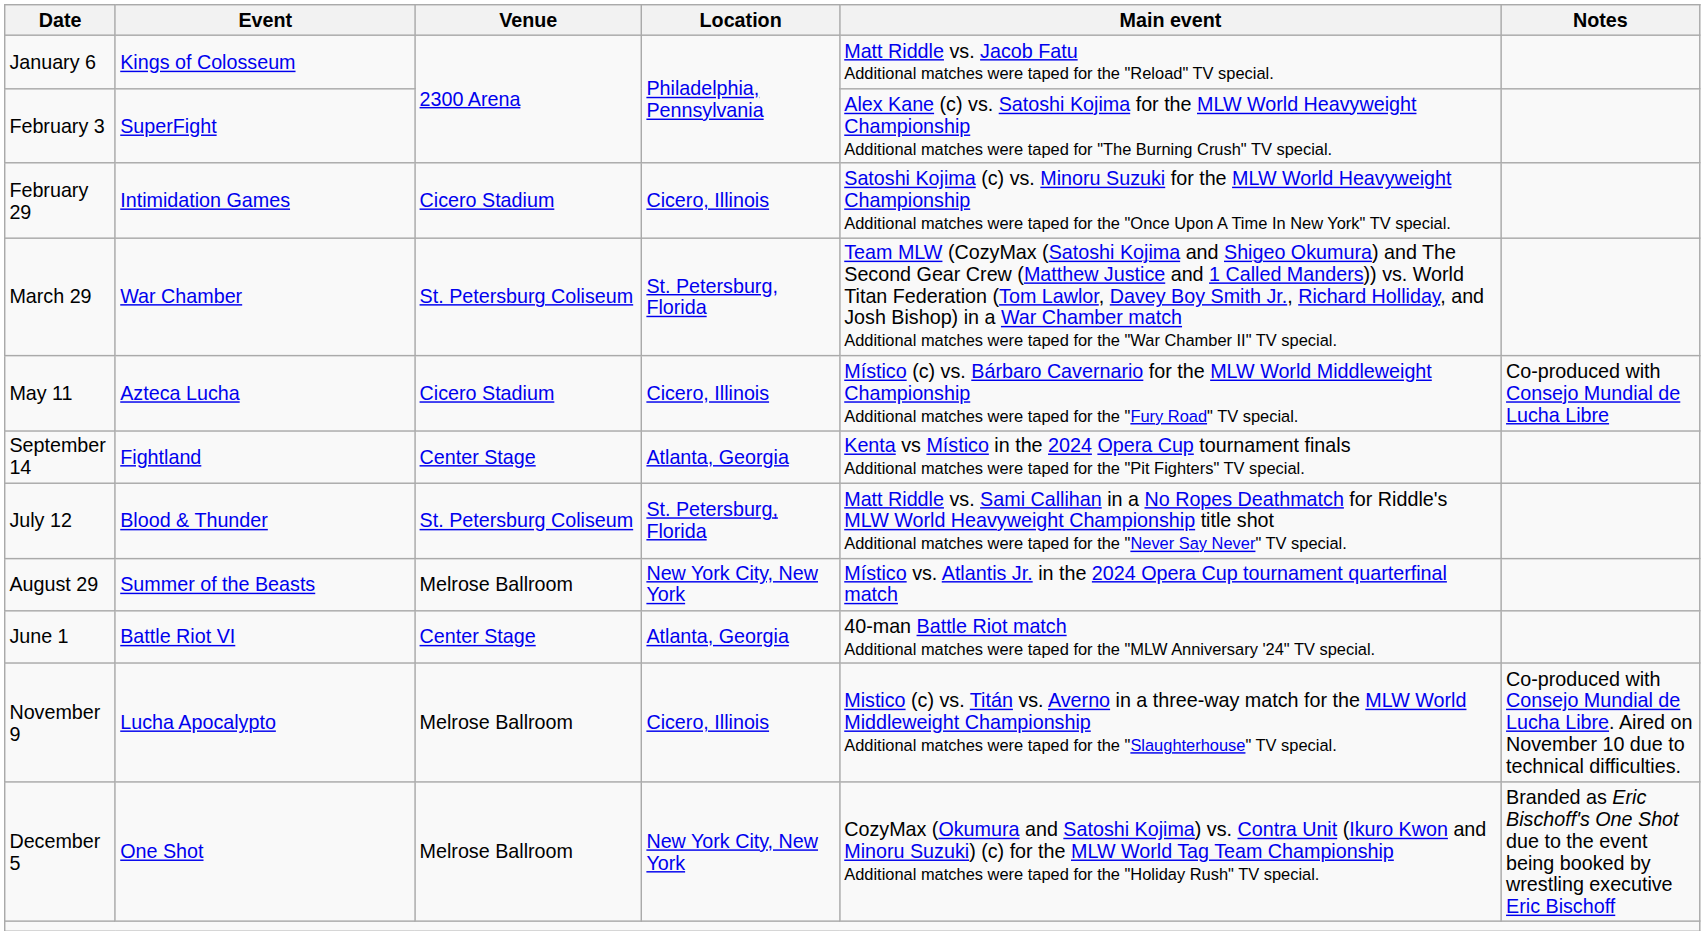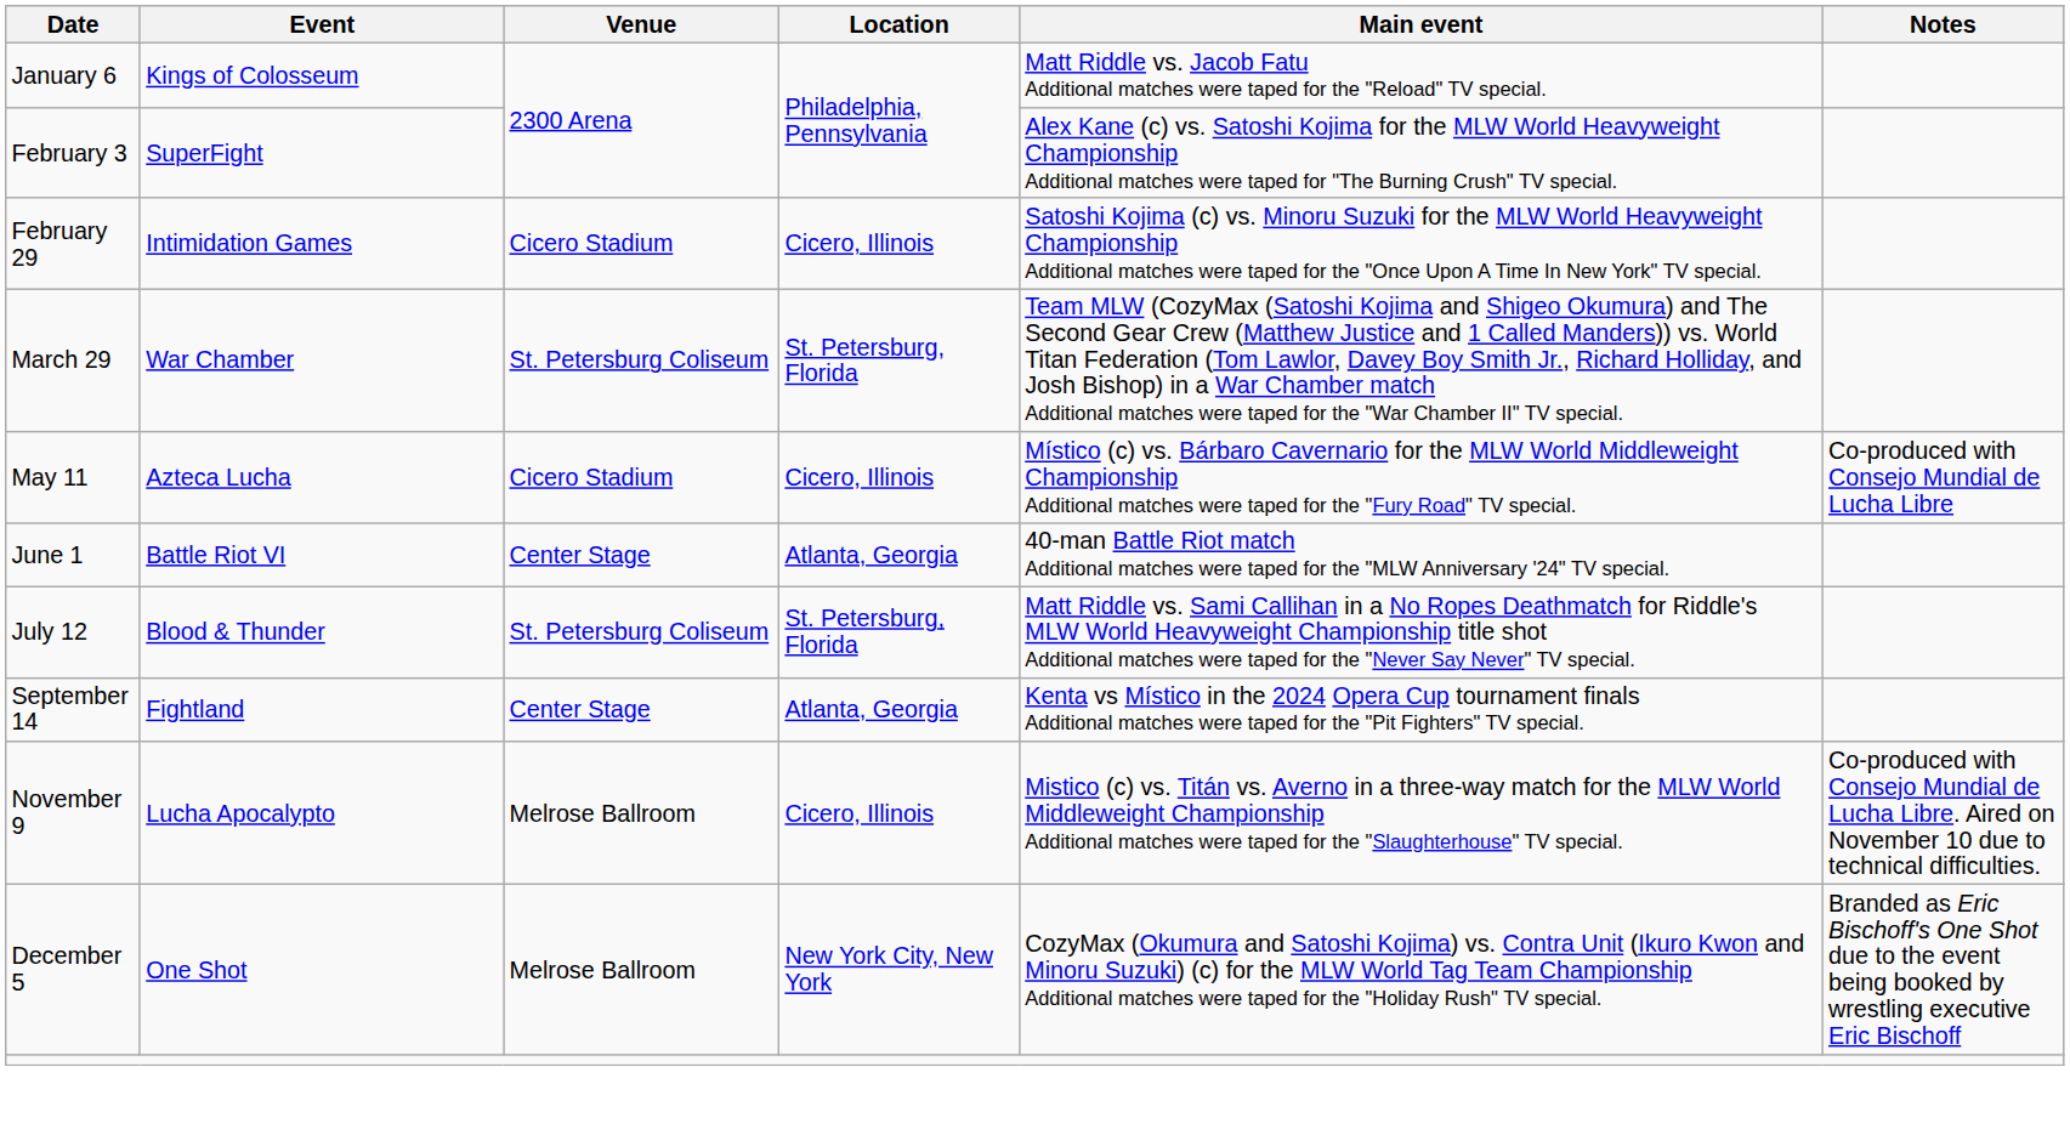 <table class="sortable wikitable succession-box" style="font-size:85%; font-size:85%">
 <tr>
 <th scope="col" width="70">Date</th>
 <th scope="col" width="200">Event</th>
 <th scope="col" width="150">Venue</th>
 <th scope="col" width="130">Location</th>
 <th scope="col" width="450">Main event</th>
 <th scope="col" width="130">Notes</th>
 </tr>
 <tr>
 <td>January 6</td>
 <td><a href='#'>Kings of Colosseum</a></td>
 <td rowspan="2"><a href='#'>2300 Arena</a></td>
 <td rowspan="2"><a href='#'>Philadelphia, Pennsylvania</a></td>
 <td><a href='#'>Matt Riddle</a> vs. <a href='#'>Jacob Fatu</a><br><small>Additional matches were taped for the "Reload" TV special.<br></small></td>
 <td></td>
 </tr>
 <tr>
 <td>February 3</td>
 <td><a href='#'>SuperFight</a></td>
 <td><a href='#'>Alex Kane</a> (c) vs. <a href='#'>Satoshi Kojima</a> for the <a href='#'>MLW World Heavyweight Championship</a><br><small>Additional matches were taped for "The Burning Crush" TV special.<br></small></td>
 <td></td>
 </tr>
 <tr>
 <td>February 29</td>
 <td><a href='#'>Intimidation Games</a></td>
 <td><a href='#'>Cicero Stadium</a></td>
 <td><a href='#'>Cicero, Illinois</a></td>
 <td><a href='#'>Satoshi Kojima</a> (c) vs. <a href='#'>Minoru Suzuki</a> for the <a href='#'>MLW World Heavyweight Championship</a><br><small>Additional matches were taped for the "Once Upon A Time In New York" TV special.<br></small></td>
 <td></td>
 </tr>
 <tr>
 <td>March 29</td>
 <td><a href='#'>War Chamber</a></td>
 <td><a href='#'>St. Petersburg Coliseum</a></td>
 <td><a href='#'>St. Petersburg, Florida</a></td>
 <td><a href='#'>Team MLW</a> (CozyMax (<a href='#'>Satoshi Kojima</a> and <a href='#'>Shigeo Okumura</a>) and The Second Gear Crew (<a href='#'>Matthew Justice</a> and <a href='#'>1 Called Manders</a>)) vs. World Titan Federation (<a href='#'>Tom Lawlor</a>, <a href='#'>Davey Boy Smith Jr.</a>, <a href='#'>Richard Holliday</a>, and Josh Bishop) in a <a href='#'>War Chamber match</a><br><small>Additional matches were taped for the "War Chamber II" TV special.<br></small></td>
 </tr>
 <tr>
 <td>May 11</td>
 <td><a href='#'>Azteca Lucha</a></td>
 <td><a href='#'>Cicero Stadium</a></td>
 <td><a href='#'>Cicero, Illinois</a></td>
 <td><a href='#'>Místico</a> (c) vs. <a href='#'>Bárbaro Cavernario</a> for the <a href='#'>MLW World Middleweight Championship</a><br><small>Additional matches were taped for the "<a href='#'>Fury Road</a>" TV special.<br></small></td>
 <td>Co-produced with <a href='#'>Consejo Mundial de Lucha Libre</a></td>
 </tr>
 <tr>
-<td>September 14</td>
-<td><a href='#'>Fightland</a></td>
+<td>June 1</td>
+<td><a href='#'>Battle Riot VI</a></td>
 <td><a href='#'>Center Stage</a></td>
 <td><a href='#'>Atlanta, Georgia</a></td>
-<td><a href='#'>Kenta</a> vs <a href='#'>Místico</a> in the <a href='#'>2024</a> <a href='#'>Opera Cup</a> tournament finals<br><small>Additional matches were taped for the "Pit Fighters" TV special.<br></small></td>
+<td>40-man <a href='#'>Battle Riot match</a><br><small>Additional matches were taped for the "MLW Anniversary '24" TV special.<br></small></td>
 <td></td>
 </tr>
 <tr>
 <td>July 12</td>
 <td><a href='#'>Blood & Thunder</a></td>
 <td><a href='#'>St. Petersburg Coliseum</a></td>
 <td><a href='#'>St. Petersburg, Florida</a></td>
 <td><a href='#'>Matt Riddle</a> vs. <a href='#'>Sami Callihan</a> in a <a href='#'>No Ropes Deathmatch</a> for Riddle's <a href='#'>MLW World Heavyweight Championship</a> title shot<br><small>Additional matches were taped for the "<a href='#'>Never Say Never</a>" TV special.<br></small></td>
 <td></td>
 </tr>
 <tr>
-<td>August 29</td>
-<td><a href='#'>Summer of the Beasts</a></td>
-<td>Melrose Ballroom</td>
-<td><a href='#'>New York City, New York</a></td>
-<td><a href='#'>Místico</a> vs. <a href='#'>Atlantis Jr.</a> in the <a href='#'>2024 Opera Cup tournament quarterfinal match</a></td>
-<td></td>
-</tr>
-<tr>
-<td>June 1</td>
-<td><a href='#'>Battle Riot VI</a></td>
+<td>September 14</td>
+<td><a href='#'>Fightland</a></td>
 <td><a href='#'>Center Stage</a></td>
 <td><a href='#'>Atlanta, Georgia</a></td>
-<td>40-man <a href='#'>Battle Riot match</a><br><small>Additional matches were taped for the "MLW Anniversary '24" TV special.<br></small></td>
+<td><a href='#'>Kenta</a> vs <a href='#'>Místico</a> in the <a href='#'>2024</a> <a href='#'>Opera Cup</a> tournament finals<br><small>Additional matches were taped for the "Pit Fighters" TV special.<br></small></td>
 <td></td>
 </tr>
 <tr>
 <td>November 9<br></td>
 <td><a href='#'>Lucha Apocalypto</a></td>
 <td>Melrose Ballroom</td>
 <td><a href='#'>Cicero, Illinois</a></td>
 <td><a href='#'>Mistico</a> (c) vs. <a href='#'>Titán</a> vs. <a href='#'>Averno</a> in a three-way match for the <a href='#'>MLW World Middleweight Championship</a><br><small>Additional matches were taped for the "<a href='#'>Slaughterhouse</a>" TV special.<br></small></td>
 <td>Co-produced with <a href='#'>Consejo Mundial de Lucha Libre</a>. Aired on November 10 due to technical difficulties.</td>
 </tr>
 <tr>
 <td>December 5</td>
 <td><a href='#'>One Shot</a></td>
 <td>Melrose Ballroom</td>
 <td><a href='#'>New York City, New York</a></td>
 <td>CozyMax (<a href='#'>Okumura</a> and <a href='#'>Satoshi Kojima</a>) vs. <a href='#'>Contra Unit</a> (<a href='#'>Ikuro Kwon</a> and <a href='#'>Minoru Suzuki</a>) (c) for the <a href='#'>MLW World Tag Team Championship</a><br><small>Additional matches were taped for the "Holiday Rush" TV special.<br></small></td>
 <td>Branded as <em>Eric Bischoff's One Shot</em> due to the event being booked by wrestling executive <a href='#'>Eric Bischoff</a></td>
 </tr>
 <tr>
 <td colspan="6"></td>
 </tr>
 </table>
